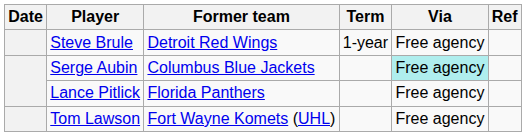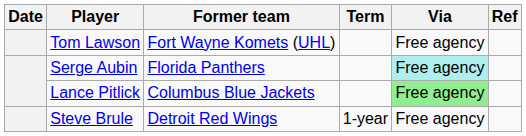 <table class="wikitable plainrowheaders">
 <tr style="background:#ddd; text-align:center;">
 <th>Date</th>
 <th>Player</th>
 <th>Former team</th>
 <th>Term</th>
 <th>Via</th>
 <th>Ref</th>
 </tr>
 <tr>
 <th scope="row"></th>
+<td><a href='#'>Tom Lawson</a></td>
+<td><a href='#'>Fort Wayne Komets</a> (<a href='#'>UHL</a>)</td>
+<td></td>
+<td>Free agency</td>
+<td></td>
+</tr>
+<tr>
+<th scope="row" rowspan=2></th>
+<td><a href='#'>Serge Aubin</a></td>
+<td><a href='#'>Florida Panthers</a></td>
+<td></td>
+<td style="background: paleturquoise;">Free agency</td>
+<td></td>
+</tr>
+<tr>
+<td><a href='#'>Lance Pitlick</a></td>
+<td><a href='#'>Columbus Blue Jackets</a></td>
+<td></td>
+<td style="background: lightgreen;">Free agency</td>
+<td></td>
+</tr>
+<tr>
+<th scope="row"></th>
 <td><a href='#'>Steve Brule</a></td>
 <td><a href='#'>Detroit Red Wings</a></td>
 <td>1-year</td>
 <td>Free agency</td>
 <td></td>
 </tr>
-<tr>
-<th scope="row" rowspan=2></th>
-<td><a href='#'>Serge Aubin</a></td>
-<td><a href='#'>Columbus Blue Jackets</a></td>
-<td></td>
-<td style="background: paleturquoise;">Free agency</td>
-<td></td>
-</tr>
-<tr>
-<td><a href='#'>Lance Pitlick</a></td>
-<td><a href='#'>Florida Panthers</a></td>
-<td></td>
-<td>Free agency</td>
-<td></td>
-</tr>
-<tr>
-<th scope="row"></th>
-<td><a href='#'>Tom Lawson</a></td>
-<td><a href='#'>Fort Wayne Komets</a> (<a href='#'>UHL</a>)</td>
-<td></td>
-<td>Free agency</td>
-<td></td>
-</tr>
 </table>
